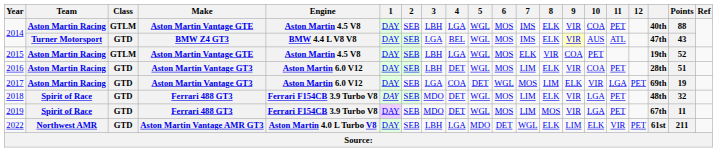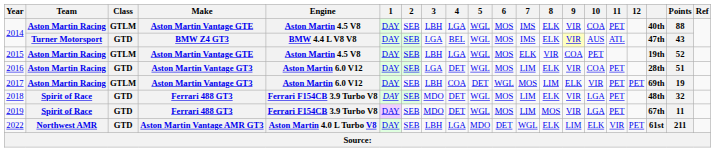 <table class="wikitable" style="text-align:center; font-size:90%">
 <tr>
 <th>Year</th>
 <th>Team</th>
 <th>Class</th>
 <th>Make</th>
 <th>Engine</th>
 <th>1</th>
 <th>2</th>
 <th>3</th>
 <th>4</th>
 <th>5</th>
 <th>6</th>
 <th>7</th>
 <th>8</th>
 <th>9</th>
 <th>10</th>
 <th>11</th>
 <th>12</th>
 <th></th>
 <th>Points</th>
 <th>Ref</th>
 </tr>
 <tr>
 <td rowspan=2><a href='#'>2014</a></td>
 <th><a href='#'>Aston Martin Racing</a></th>
 <th>GTLM</th>
 <th><a href='#'>Aston Martin Vantage GTE</a></th>
 <th><a href='#'>Aston Martin</a> 4.5 V8</th>
 <td style="background:#dfffdf;"><a href='#'>DAY</a><br></td>
 <td><a href='#'>SEB</a></td>
 <td><a href='#'>LBH</a></td>
 <td><a href='#'>LGA</a></td>
 <td><a href='#'>WGL</a></td>
 <td><a href='#'>MOS</a></td>
 <td><a href='#'>IMS</a></td>
 <td><a href='#'>ELK</a></td>
 <td><a href='#'>VIR</a></td>
 <td><a href='#'>COA</a></td>
 <td><a href='#'>PET</a></td>
 <td></td>
 <th>40th</th>
 <th>88</th>
 <td rowspan="2"></td>
 </tr>
 <tr>
 <th><a href='#'>Turner Motorsport</a></th>
 <th>GTD</th>
 <th><a href='#'>BMW Z4 GT3</a></th>
 <th><a href='#'>BMW</a> 4.4 L V8 V8</th>
 <td style="background:#DFFFDF;"><a href='#'>DAY</a><br></td>
 <td style="background:#DFFFDF;"><a href='#'>SEB</a><br></td>
 <td><a href='#'>LGA</a><br></td>
 <td><a href='#'>BEL</a><br></td>
 <td><a href='#'>WGL</a><br></td>
 <td><a href='#'>MOS</a><br></td>
 <td><a href='#'>IMS</a><br></td>
 <td><a href='#'>ELK</a><br></td>
 <td style="background:#FFFFBF;"><a href='#'>VIR</a><br></td>
 <td><a href='#'>AUS</a><br></td>
 <td><a href='#'>ATL</a><br></td>
 <td></td>
 <th>47th</th>
 <th>43</th>
 </tr>
 <tr>
 <td><a href='#'>2015</a></td>
 <th><a href='#'>Aston Martin Racing</a></th>
 <th>GTLM</th>
 <th><a href='#'>Aston Martin Vantage GTE</a></th>
 <th><a href='#'>Aston Martin</a> 4.5 V8</th>
 <td style="background:#dfffdf;"><a href='#'>DAY</a><br></td>
 <td style="background:#dfffdf;"><a href='#'>SEB</a><br></td>
 <td><a href='#'>LBH</a></td>
 <td><a href='#'>LGA</a></td>
 <td><a href='#'>WGL</a></td>
 <td><a href='#'>MOS</a></td>
 <td><a href='#'>ELK</a></td>
 <td><a href='#'>VIR</a></td>
 <td><a href='#'>COA</a></td>
 <td><a href='#'>PET</a></td>
 <td></td>
 <td></td>
 <th>19th</th>
 <th>52</th>
 <td></td>
 </tr>
 <tr>
 <td><a href='#'>2016</a></td>
 <th><a href='#'>Aston Martin Racing</a></th>
 <th>GTD</th>
 <th><a href='#'>Aston Martin Vantage GT3</a></th>
 <th><a href='#'>Aston Martin</a> 6.0 V12</th>
 <td style="background:#dfffdf;"><a href='#'>DAY</a><br></td>
 <td style="background:#dfffdf;"><a href='#'>SEB</a><br></td>
-<td><a href='#'>LBH</a></td>
+<td><a href='#'>LGA</a></td>
 <td><a href='#'>DET</a></td>
 <td><a href='#'>WGL</a></td>
 <td><a href='#'>MOS</a></td>
 <td><a href='#'>LIM</a></td>
 <td><a href='#'>ELK</a></td>
 <td><a href='#'>VIR</a></td>
 <td><a href='#'>COA</a></td>
 <td><a href='#'>PET</a></td>
 <td></td>
 <th>28th</th>
 <th>51</th>
 <td></td>
 </tr>
 <tr>
 <td><a href='#'>2017</a></td>
 <th><a href='#'>Aston Martin Racing</a></th>
-<th>GTD</th>
+<th>GTLM</th>
 <th><a href='#'>Aston Martin Vantage GT3</a></th>
 <th><a href='#'>Aston Martin</a> 6.0 V12</th>
 <td style="background:#dfffdf;"><a href='#'>DAY</a><br></td>
 <td><a href='#'>SEB</a></td>
-<td><a href='#'>LGA</a></td>
+<td><a href='#'>LBH</a></td>
 <td><a href='#'>COA</a></td>
 <td><a href='#'>DET</a></td>
 <td><a href='#'>WGL</a></td>
 <td><a href='#'>MOS</a></td>
 <td><a href='#'>LIM</a></td>
 <td><a href='#'>ELK</a></td>
 <td><a href='#'>VIR</a></td>
-<td><a href='#'>LGA</a></td>
+<td><a href='#'>PET</a></td>
 <td><a href='#'>PET</a></td>
 <th>69th</th>
 <th>19</th>
 <td></td>
 </tr>
 <tr>
 <td><a href='#'>2018</a></td>
 <th><a href='#'>Spirit of Race</a></th>
 <th>GTD</th>
 <th><a href='#'>Ferrari 488 GT3</a></th>
 <th><a href='#'>Ferrari F154CB</a> 3.9 Turbo V8</th>
 <td style="background:#DFFFDF;"><em><a href='#'>DAY</a></em><br></td>
 <td style="background:#DFFFDF;"><a href='#'>SEB</a><br></td>
 <td><a href='#'>MDO</a></td>
 <td><a href='#'>DET</a></td>
 <td><a href='#'>WGL</a></td>
 <td><a href='#'>MOS</a></td>
 <td><a href='#'>LIM</a></td>
 <td><a href='#'>ELK</a></td>
 <td><a href='#'>VIR</a></td>
 <td><a href='#'>LGA</a></td>
 <td><a href='#'>PET</a></td>
 <td></td>
 <th>48th</th>
 <th>32</th>
 <td></td>
 </tr>
 <tr>
 <td><a href='#'>2019</a></td>
 <th><a href='#'>Spirit of Race</a></th>
 <th>GTD</th>
 <th><a href='#'>Ferrari 488 GT3</a></th>
 <th><a href='#'>Ferrari F154CB</a> 3.9 Turbo V8</th>
 <td style="background:#EFCFFF;"><a href='#'>DAY</a><br></td>
 <td><a href='#'>SEB</a></td>
 <td><a href='#'>MDO</a></td>
 <td><a href='#'>DET</a></td>
 <td><a href='#'>WGL</a></td>
 <td><a href='#'>MOS</a></td>
 <td><a href='#'>LIM</a></td>
 <td style="background:"><a href='#'>MOS</a><br></td>
 <td><a href='#'>VIR</a></td>
 <td><a href='#'>LGA</a></td>
 <td><a href='#'>PET</a></td>
 <td></td>
 <th>67th</th>
 <th>11</th>
 <td></td>
 </tr>
 <tr>
 <td><a href='#'>2022</a></td>
 <th><a href='#'>Northwest AMR</a></th>
 <th>GTD</th>
 <th><a href='#'>Aston Martin Vantage AMR GT3</a></th>
 <th><a href='#'>Aston Martin</a> 4.0 L Turbo <a href='#'>V8</a></th>
 <td style="background:#DFFFDF;"><a href='#'>DAY</a><br></td>
 <td style="background:"><a href='#'>SEB</a><br></td>
 <td style="background:"><a href='#'>LBH</a><br></td>
 <td style="background:"><a href='#'>LGA</a><br></td>
 <td style="background:"><a href='#'>MDO</a><br></td>
 <td style="background:"><a href='#'>DET</a><br></td>
 <td style="background:"><a href='#'>WGL</a><br></td>
 <td><a href='#'>ELK</a></td>
 <td style="background:"><a href='#'>LIM</a><br></td>
 <td style="background:"><a href='#'>ELK</a><br></td>
 <td style="background:"><a href='#'>VIR</a><br></td>
 <td style="background:"><a href='#'>PET</a><br></td>
 <th>61st</th>
 <th>211</th>
 <td></td>
 </tr>
 <tr>
 <th colspan="20">Source:</th>
 </tr>
 </table>
